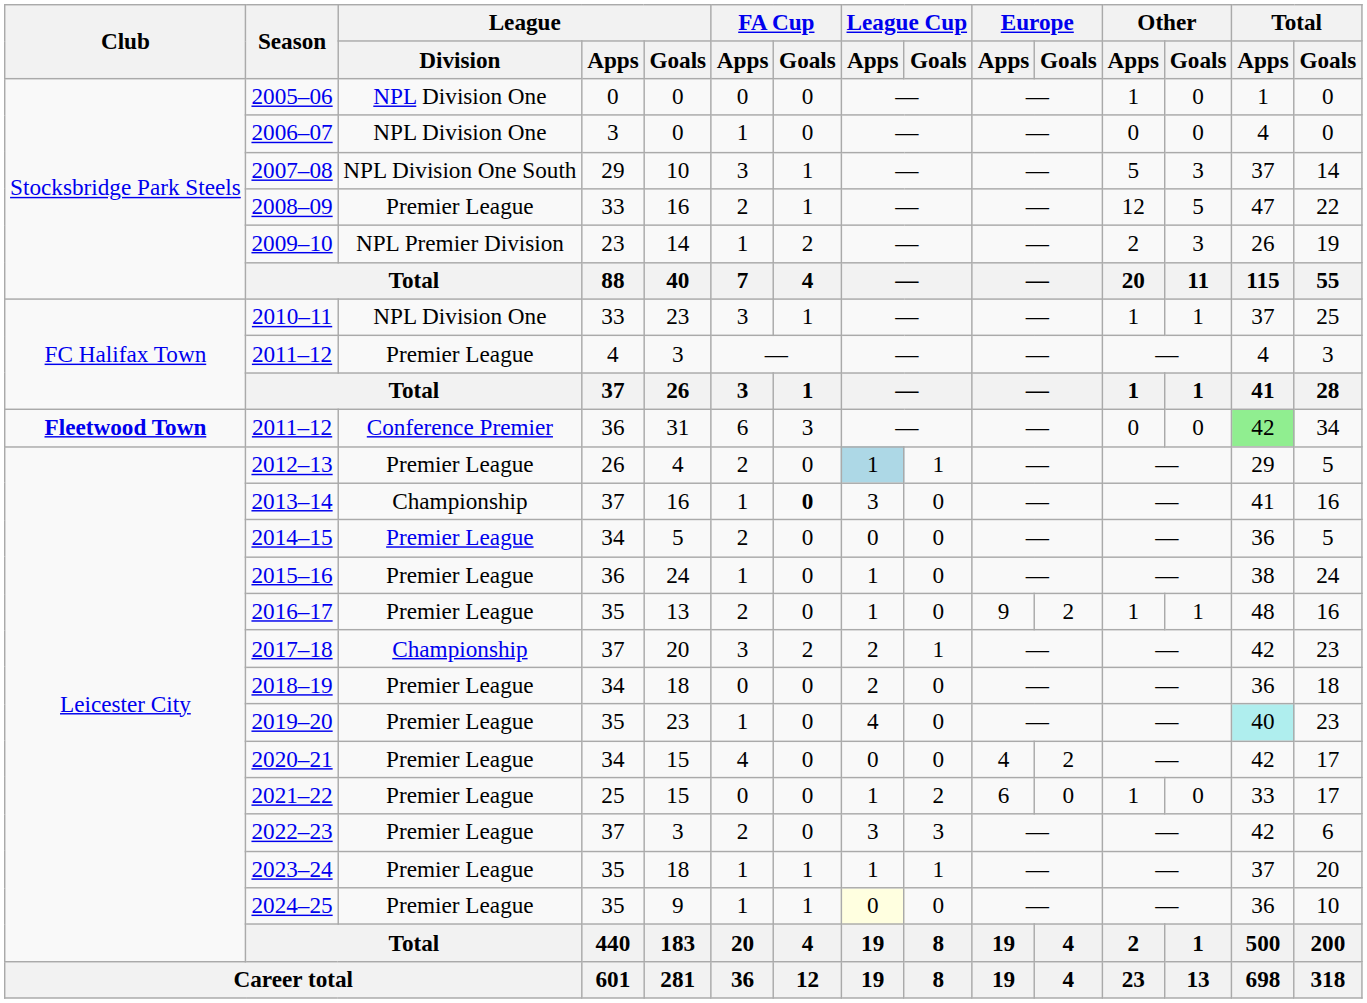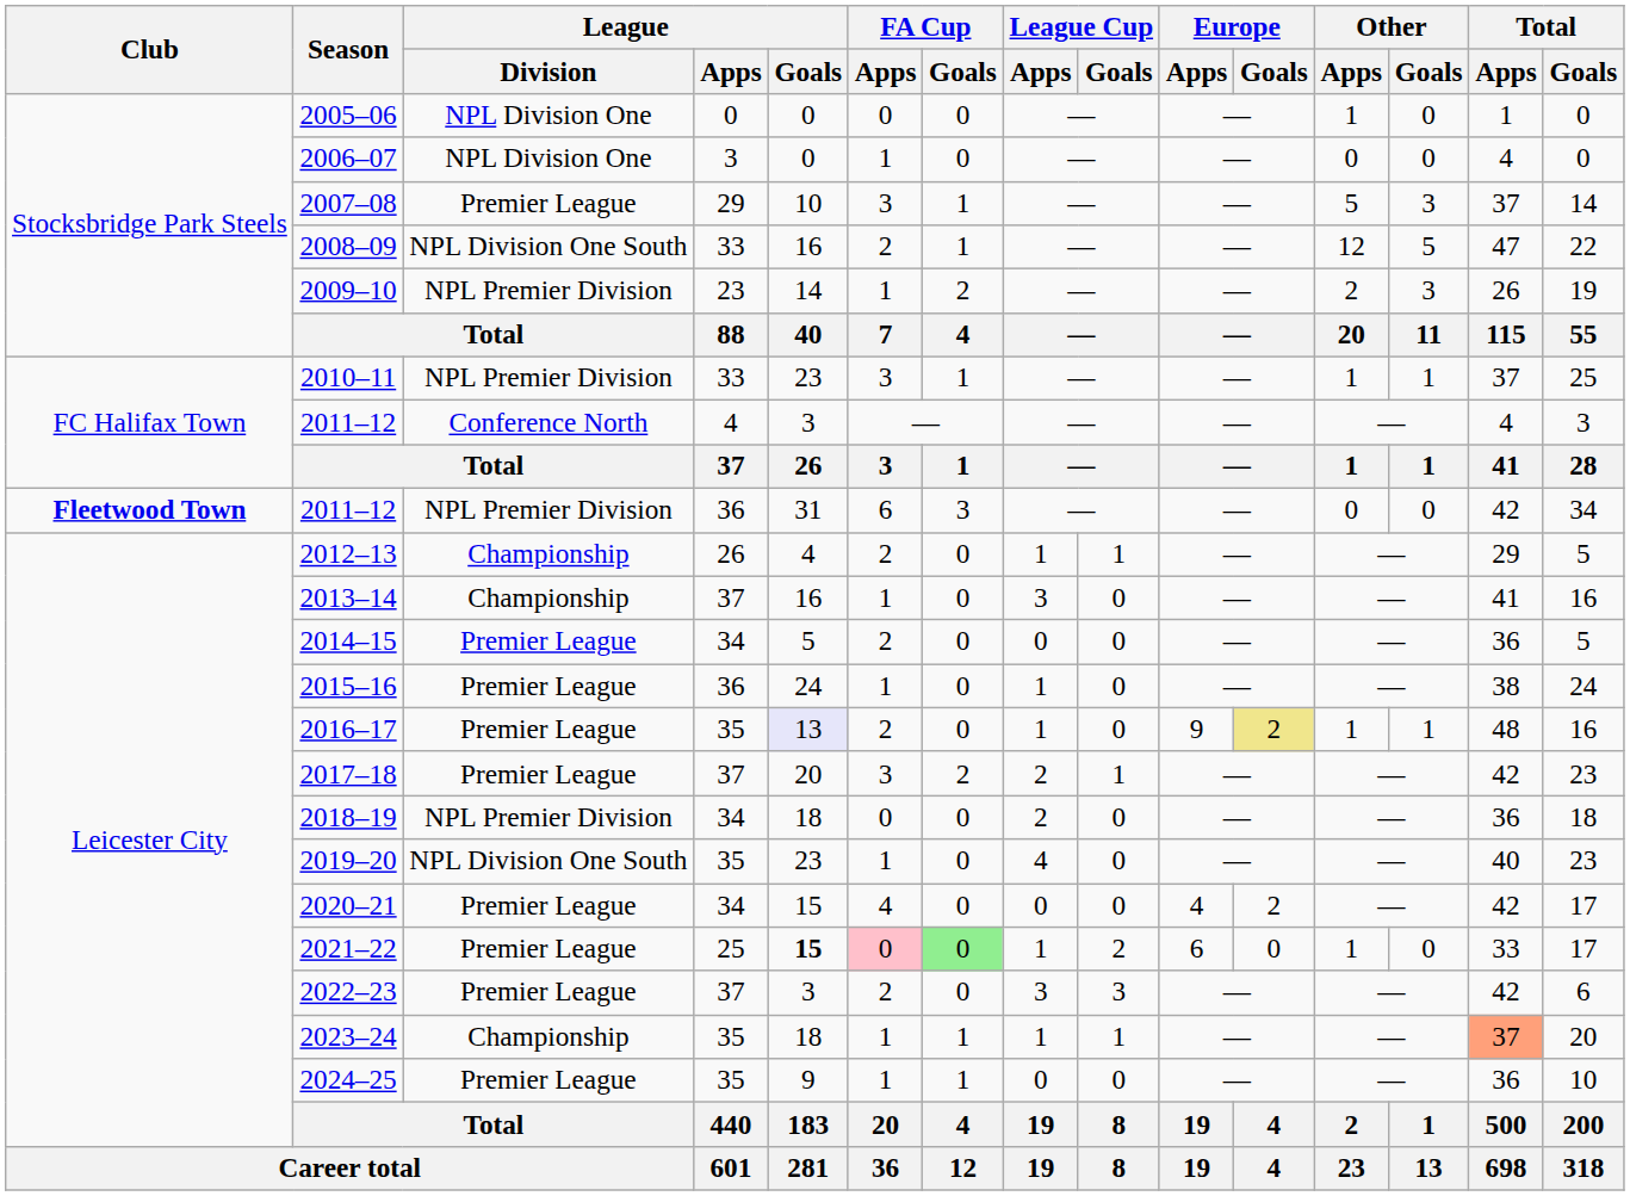 <table class="wikitable" style="text-align: center;">
 <tr>
 <th rowspan="2">Club</th>
 <th rowspan="2">Season</th>
 <th colspan="3">League</th>
 <th colspan="2"><a href='#'>FA Cup</a></th>
 <th colspan="2"><a href='#'>League Cup</a></th>
 <th colspan="2"><a href='#'>Europe</a></th>
 <th colspan="2">Other</th>
 <th colspan="2">Total</th>
 </tr>
 <tr>
 <th>Division</th>
 <th>Apps</th>
 <th>Goals</th>
 <th>Apps</th>
 <th>Goals</th>
 <th>Apps</th>
 <th>Goals</th>
 <th>Apps</th>
 <th>Goals</th>
 <th>Apps</th>
 <th>Goals</th>
 <th>Apps</th>
 <th>Goals</th>
 </tr>
 <tr>
 <td rowspan="6"><a href='#'>Stocksbridge Park Steels</a></td>
 <td><a href='#'>2005–06</a></td>
 <td><a href='#'>NPL</a> Division One</td>
 <td>0</td>
 <td>0</td>
 <td>0</td>
 <td>0</td>
 <td colspan="2">—</td>
 <td colspan="2">—</td>
 <td>1</td>
 <td>0</td>
 <td>1</td>
 <td>0</td>
 </tr>
 <tr>
 <td><a href='#'>2006–07</a></td>
 <td>NPL Division One</td>
 <td>3</td>
 <td>0</td>
 <td>1</td>
 <td>0</td>
 <td colspan="2">—</td>
 <td colspan="2">—</td>
 <td>0</td>
 <td>0</td>
 <td>4</td>
 <td>0</td>
 </tr>
 <tr>
 <td><a href='#'>2007–08</a></td>
-<td>NPL Division One South</td>
+<td>Premier League</td>
 <td>29</td>
 <td>10</td>
 <td>3</td>
 <td>1</td>
 <td colspan="2">—</td>
 <td colspan="2">—</td>
 <td>5</td>
 <td>3</td>
 <td>37</td>
 <td>14</td>
 </tr>
 <tr>
 <td><a href='#'>2008–09</a></td>
-<td>Premier League</td>
+<td>NPL Division One South</td>
 <td>33</td>
 <td>16</td>
 <td>2</td>
 <td>1</td>
 <td colspan="2">—</td>
 <td colspan="2">—</td>
 <td>12</td>
 <td>5</td>
 <td>47</td>
 <td>22</td>
 </tr>
 <tr>
 <td><a href='#'>2009–10</a></td>
 <td>NPL Premier Division</td>
 <td>23</td>
 <td>14</td>
 <td>1</td>
 <td>2</td>
 <td colspan="2">—</td>
 <td colspan="2">—</td>
 <td>2</td>
 <td>3</td>
 <td>26</td>
 <td>19</td>
 </tr>
 <tr>
 <th colspan="2">Total</th>
 <th>88</th>
 <th>40</th>
 <th>7</th>
 <th>4</th>
 <th colspan="2">—</th>
 <th colspan="2">—</th>
 <th>20</th>
 <th>11</th>
 <th>115</th>
 <th>55</th>
 </tr>
 <tr>
 <td rowspan="3"><a href='#'>FC Halifax Town</a></td>
 <td><a href='#'>2010–11</a></td>
-<td>NPL Division One</td>
+<td>NPL Premier Division</td>
 <td>33</td>
 <td>23</td>
 <td>3</td>
 <td>1</td>
 <td colspan="2">—</td>
 <td colspan="2">—</td>
 <td>1</td>
 <td>1</td>
 <td>37</td>
 <td>25</td>
 </tr>
 <tr>
 <td><a href='#'>2011–12</a></td>
-<td>Premier League</td>
+<td><a href='#'>Conference North</a></td>
 <td>4</td>
 <td>3</td>
 <td colspan="2">—</td>
 <td colspan="2">—</td>
 <td colspan="2">—</td>
 <td colspan="2">—</td>
 <td>4</td>
 <td>3</td>
 </tr>
 <tr>
 <th colspan="2">Total</th>
 <th>37</th>
 <th>26</th>
 <th>3</th>
 <th>1</th>
 <th colspan="2">—</th>
 <th colspan="2">—</th>
 <th>1</th>
 <th>1</th>
 <th>41</th>
 <th>28</th>
 </tr>
 <tr>
 <td><strong><a href='#'>Fleetwood Town</a></strong></td>
 <td><a href='#'>2011–12</a></td>
-<td><a href='#'>Conference Premier</a></td>
+<td>NPL Premier Division</td>
 <td>36</td>
 <td>31</td>
 <td>6</td>
 <td>3</td>
 <td colspan="2">—</td>
 <td colspan="2">—</td>
 <td>0</td>
 <td>0</td>
-<td style="background: lightgreen;">42</td>
+<td>42</td>
 <td>34</td>
 </tr>
 <tr>
 <td rowspan="14"><a href='#'>Leicester City</a></td>
 <td><a href='#'>2012–13</a></td>
-<td>Premier League</td>
+<td><a href='#'>Championship</a></td>
 <td>26</td>
 <td>4</td>
 <td>2</td>
 <td>0</td>
-<td style="background: lightblue;">1</td>
+<td>1</td>
 <td>1</td>
 <td colspan="2">—</td>
 <td colspan="2">—</td>
 <td>29</td>
 <td>5</td>
 </tr>
 <tr>
 <td><a href='#'>2013–14</a></td>
 <td>Championship</td>
 <td>37</td>
 <td>16</td>
 <td>1</td>
-<td><strong>0</strong></td>
+<td>0</td>
 <td>3</td>
 <td>0</td>
 <td colspan="2">—</td>
 <td colspan="2">—</td>
 <td>41</td>
 <td>16</td>
 </tr>
 <tr>
 <td><a href='#'>2014–15</a></td>
 <td><a href='#'>Premier League</a></td>
 <td>34</td>
 <td>5</td>
 <td>2</td>
 <td>0</td>
 <td>0</td>
 <td>0</td>
 <td colspan="2">—</td>
 <td colspan="2">—</td>
 <td>36</td>
 <td>5</td>
 </tr>
 <tr>
 <td><a href='#'>2015–16</a></td>
 <td>Premier League</td>
 <td>36</td>
 <td>24</td>
 <td>1</td>
 <td>0</td>
 <td>1</td>
 <td>0</td>
 <td colspan="2">—</td>
 <td colspan="2">—</td>
 <td>38</td>
 <td>24</td>
 </tr>
 <tr>
 <td><a href='#'>2016–17</a></td>
 <td>Premier League</td>
 <td>35</td>
-<td>13</td>
+<td style="background: lavender;">13</td>
 <td>2</td>
 <td>0</td>
 <td>1</td>
 <td>0</td>
 <td>9</td>
-<td>2</td>
+<td style="background: khaki;">2</td>
 <td>1</td>
 <td>1</td>
 <td>48</td>
 <td>16</td>
 </tr>
 <tr>
 <td><a href='#'>2017–18</a></td>
-<td><a href='#'>Championship</a></td>
+<td>Premier League</td>
 <td>37</td>
 <td>20</td>
 <td>3</td>
 <td>2</td>
 <td>2</td>
 <td>1</td>
 <td colspan="2">—</td>
 <td colspan="2">—</td>
 <td>42</td>
 <td>23</td>
 </tr>
 <tr>
 <td><a href='#'>2018–19</a></td>
-<td>Premier League</td>
+<td>NPL Premier Division</td>
 <td>34</td>
 <td>18</td>
 <td>0</td>
 <td>0</td>
 <td>2</td>
 <td>0</td>
 <td colspan="2">—</td>
 <td colspan="2">—</td>
 <td>36</td>
 <td>18</td>
 </tr>
 <tr>
 <td><a href='#'>2019–20</a></td>
-<td>Premier League</td>
+<td>NPL Division One South</td>
 <td>35</td>
 <td>23</td>
 <td>1</td>
 <td>0</td>
 <td>4</td>
 <td>0</td>
 <td colspan="2">—</td>
 <td colspan="2">—</td>
-<td style="background: paleturquoise;">40</td>
+<td>40</td>
 <td>23</td>
 </tr>
 <tr>
 <td><a href='#'>2020–21</a></td>
 <td>Premier League</td>
 <td>34</td>
 <td>15</td>
 <td>4</td>
 <td>0</td>
 <td>0</td>
 <td>0</td>
 <td>4</td>
 <td>2</td>
 <td colspan=2>—</td>
 <td>42</td>
 <td>17</td>
 </tr>
 <tr>
 <td><a href='#'>2021–22</a></td>
 <td>Premier League</td>
 <td>25</td>
-<td>15</td>
-<td>0</td>
-<td>0</td>
+<td><strong>15</strong></td>
+<td style="background: pink;">0</td>
+<td style="background: lightgreen;">0</td>
 <td>1</td>
 <td>2</td>
 <td>6</td>
 <td>0</td>
 <td>1</td>
 <td>0</td>
 <td>33</td>
 <td>17</td>
 </tr>
 <tr>
 <td><a href='#'>2022–23</a></td>
 <td>Premier League</td>
 <td>37</td>
 <td>3</td>
 <td>2</td>
 <td>0</td>
 <td>3</td>
 <td>3</td>
 <td colspan="2">—</td>
 <td colspan="2">—</td>
 <td>42</td>
 <td>6</td>
 </tr>
 <tr>
 <td><a href='#'>2023–24</a></td>
-<td>Premier League</td>
+<td>Championship</td>
 <td>35</td>
 <td>18</td>
 <td>1</td>
 <td>1</td>
 <td>1</td>
 <td>1</td>
 <td colspan="2">—</td>
 <td colspan="2">—</td>
-<td>37</td>
+<td style="background: lightsalmon;">37</td>
 <td>20</td>
 </tr>
 <tr>
 <td><a href='#'>2024–25</a></td>
 <td>Premier League</td>
 <td>35</td>
 <td>9</td>
 <td>1</td>
 <td>1</td>
-<td style="background: lightyellow;">0</td>
+<td>0</td>
 <td>0</td>
 <td colspan="2">—</td>
 <td colspan="2">—</td>
 <td>36</td>
 <td>10</td>
 </tr>
 <tr>
 <th colspan="2">Total</th>
 <th>440</th>
 <th>183</th>
 <th>20</th>
 <th>4</th>
 <th>19</th>
 <th>8</th>
 <th>19</th>
 <th>4</th>
 <th>2</th>
 <th>1</th>
 <th>500</th>
 <th>200</th>
 </tr>
 <tr>
 <th colspan="3">Career total</th>
 <th>601</th>
 <th>281</th>
 <th>36</th>
 <th>12</th>
 <th>19</th>
 <th>8</th>
 <th>19</th>
 <th>4</th>
 <th>23</th>
 <th>13</th>
 <th>698</th>
 <th>318</th>
 </tr>
 </table>
